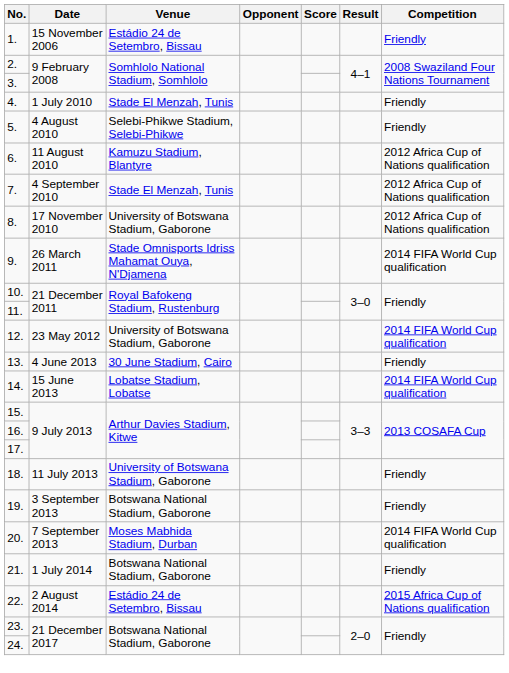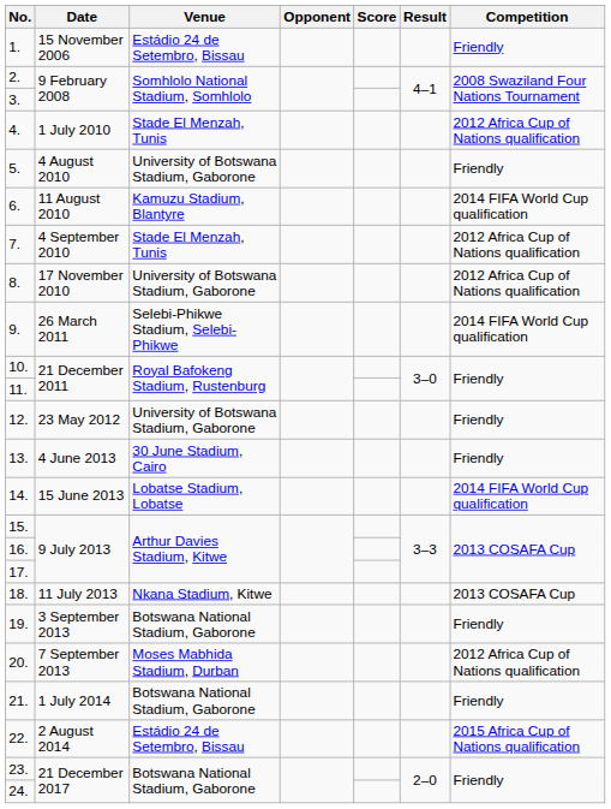 <table class="wikitable collapsible collapsed" style="font-size:90%">
 <tr>
 <th>No.</th>
 <th>Date</th>
 <th>Venue</th>
 <th>Opponent</th>
 <th>Score</th>
 <th>Result</th>
 <th>Competition</th>
 </tr>
 <tr>
 <td>1.</td>
 <td>15 November 2006</td>
 <td><a href='#'>Estádio 24 de Setembro</a>, <a href='#'>Bissau</a></td>
 <td></td>
 <td></td>
 <td></td>
 <td><a href='#'>Friendly</a></td>
 </tr>
 <tr>
 <td>2.</td>
 <td rowspan=2>9 February 2008</td>
 <td rowspan=2><a href='#'>Somhlolo National Stadium</a>, <a href='#'>Somhlolo</a></td>
 <td rowspan=2></td>
 <td></td>
 <td rowspan=2 style="text-align:center;">4–1</td>
 <td rowspan=2><a href='#'>2008 Swaziland Four Nations Tournament</a></td>
 </tr>
 <tr>
 <td>3.</td>
 <td></td>
 </tr>
 <tr>
 <td>4.</td>
 <td>1 July 2010</td>
 <td><a href='#'>Stade El Menzah</a>, <a href='#'>Tunis</a></td>
 <td></td>
 <td></td>
 <td></td>
-<td>Friendly</td>
+<td><a href='#'>2012 Africa Cup of Nations qualification</a></td>
 </tr>
 <tr>
 <td>5.</td>
 <td>4 August 2010</td>
-<td>Selebi-Phikwe Stadium, <a href='#'>Selebi-Phikwe</a></td>
+<td>University of Botswana Stadium, Gaborone</td>
 <td></td>
 <td></td>
 <td></td>
 <td>Friendly</td>
 </tr>
 <tr>
 <td>6.</td>
 <td>11 August 2010</td>
 <td><a href='#'>Kamuzu Stadium</a>, <a href='#'>Blantyre</a></td>
 <td></td>
 <td></td>
 <td></td>
-<td>2012 Africa Cup of Nations qualification</td>
+<td>2014 FIFA World Cup qualification</td>
 </tr>
 <tr>
 <td>7.</td>
 <td>4 September 2010</td>
 <td><a href='#'>Stade El Menzah</a>, <a href='#'>Tunis</a></td>
 <td></td>
 <td></td>
 <td></td>
 <td>2012 Africa Cup of Nations qualification</td>
 </tr>
 <tr>
 <td>8.</td>
 <td>17 November 2010</td>
 <td>University of Botswana Stadium, Gaborone</td>
 <td></td>
 <td></td>
 <td></td>
 <td>2012 Africa Cup of Nations qualification</td>
 </tr>
 <tr>
 <td>9.</td>
 <td>26 March 2011</td>
-<td><a href='#'>Stade Omnisports Idriss Mahamat Ouya</a>, <a href='#'>N'Djamena</a></td>
+<td>Selebi-Phikwe Stadium, <a href='#'>Selebi-Phikwe</a></td>
 <td></td>
 <td></td>
 <td></td>
 <td>2014 FIFA World Cup qualification</td>
 </tr>
 <tr>
 <td>10.</td>
 <td rowspan=2>21 December 2011</td>
 <td rowspan=2><a href='#'>Royal Bafokeng Stadium</a>, <a href='#'>Rustenburg</a></td>
 <td rowspan=2></td>
 <td></td>
 <td rowspan=2 style="text-align:center;">3–0</td>
 <td rowspan=2>Friendly</td>
 </tr>
 <tr>
 <td>11.</td>
 <td></td>
 </tr>
 <tr>
 <td>12.</td>
 <td>23 May 2012</td>
 <td>University of Botswana Stadium, Gaborone</td>
 <td></td>
 <td></td>
 <td></td>
-<td><a href='#'>2014 FIFA World Cup qualification</a></td>
+<td>Friendly</td>
 </tr>
 <tr>
 <td>13.</td>
 <td>4 June 2013</td>
 <td><a href='#'>30 June Stadium</a>, <a href='#'>Cairo</a></td>
 <td></td>
 <td></td>
 <td></td>
 <td>Friendly</td>
 </tr>
 <tr>
 <td>14.</td>
 <td>15 June 2013</td>
 <td><a href='#'>Lobatse Stadium</a>, <a href='#'>Lobatse</a></td>
 <td></td>
 <td></td>
 <td></td>
 <td><a href='#'>2014 FIFA World Cup qualification</a></td>
 </tr>
 <tr>
 <td>15.</td>
 <td rowspan=3>9 July 2013</td>
 <td rowspan=3><a href='#'>Arthur Davies Stadium</a>, <a href='#'>Kitwe</a></td>
 <td rowspan=3></td>
 <td></td>
 <td rowspan=3 style="text-align:center;">3–3</td>
 <td rowspan=3><a href='#'>2013 COSAFA Cup</a></td>
 </tr>
 <tr>
 <td>16.</td>
 <td></td>
 </tr>
 <tr>
 <td>17.</td>
 <td></td>
 </tr>
 <tr>
 <td>18.</td>
 <td>11 July 2013</td>
-<td><a href='#'>University of Botswana Stadium</a>, Gaborone</td>
+<td><a href='#'>Nkana Stadium</a>, Kitwe</td>
 <td></td>
 <td></td>
 <td></td>
-<td>Friendly</td>
+<td>2013 COSAFA Cup</td>
 </tr>
 <tr>
 <td>19.</td>
 <td>3 September 2013</td>
 <td>Botswana National Stadium, Gaborone</td>
 <td></td>
 <td></td>
 <td></td>
 <td>Friendly</td>
 </tr>
 <tr>
 <td>20.</td>
 <td>7 September 2013</td>
 <td><a href='#'>Moses Mabhida Stadium</a>, <a href='#'>Durban</a></td>
 <td></td>
 <td></td>
 <td></td>
-<td>2014 FIFA World Cup qualification</td>
+<td>2012 Africa Cup of Nations qualification</td>
 </tr>
 <tr>
 <td>21.</td>
 <td>1 July 2014</td>
 <td>Botswana National Stadium, Gaborone</td>
 <td></td>
 <td></td>
 <td></td>
 <td>Friendly</td>
 </tr>
 <tr>
 <td>22.</td>
 <td>2 August 2014</td>
 <td><a href='#'>Estádio 24 de Setembro</a>, <a href='#'>Bissau</a></td>
 <td></td>
 <td></td>
 <td></td>
 <td><a href='#'>2015 Africa Cup of Nations qualification</a></td>
 </tr>
 <tr>
 <td>23.</td>
 <td rowspan=2>21 December 2017</td>
 <td rowspan=2>Botswana National Stadium, Gaborone</td>
 <td rowspan=2></td>
 <td></td>
 <td rowspan=2 style="text-align:center;">2–0</td>
 <td rowspan=2>Friendly</td>
 </tr>
 <tr>
 <td>24.</td>
 <td></td>
 </tr>
 </table>
